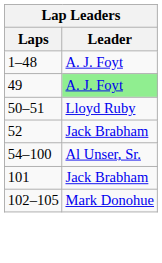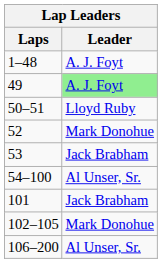 <table class="wikitable">
 <tr>
 <th colspan=2>Lap Leaders</th>
 </tr>
 <tr>
 <th>Laps</th>
 <th>Leader</th>
 </tr>
 <tr>
 <td>1–48</td>
 <td><a href='#'>A. J. Foyt</a></td>
 </tr>
 <tr>
 <td>49</td>
 <td style="background: lightgreen;"><a href='#'>A. J. Foyt</a></td>
 </tr>
 <tr>
 <td>50–51</td>
 <td><a href='#'>Lloyd Ruby</a></td>
 </tr>
 <tr>
 <td>52</td>
+<td><a href='#'>Mark Donohue</a></td>
+</tr>
+<tr>
+<td>53</td>
 <td><a href='#'>Jack Brabham</a></td>
 </tr>
 <tr>
 <td>54–100</td>
 <td><a href='#'>Al Unser, Sr.</a></td>
 </tr>
 <tr>
 <td>101</td>
 <td><a href='#'>Jack Brabham</a></td>
 </tr>
 <tr>
 <td>102–105</td>
 <td><a href='#'>Mark Donohue</a></td>
 </tr>
+<tr>
+<td>106–200</td>
+<td><a href='#'>Al Unser, Sr.</a></td>
+</tr>
 </table>
